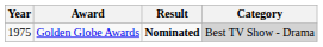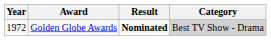 <table class="wikitable">
 <tr>
 <th>Year</th>
 <th>Award</th>
 <th>Result</th>
 <th>Category</th>
 </tr>
 <tr>
-<td>1975</td>
+<td>1972</td>
 <td><a href='#'>Golden Globe Awards</a></td>
 <td><strong>Nominated</strong></td>
 <td style="background: lightgrey;">Best TV Show - Drama</td>
 </tr>
 </table>
